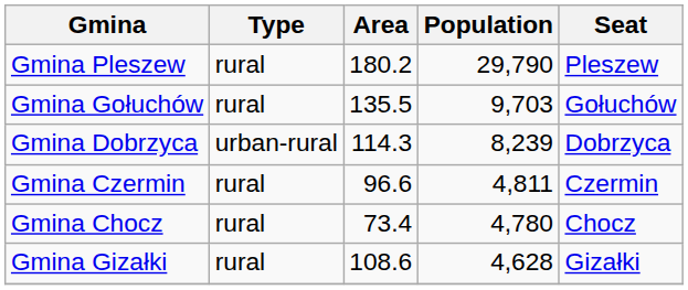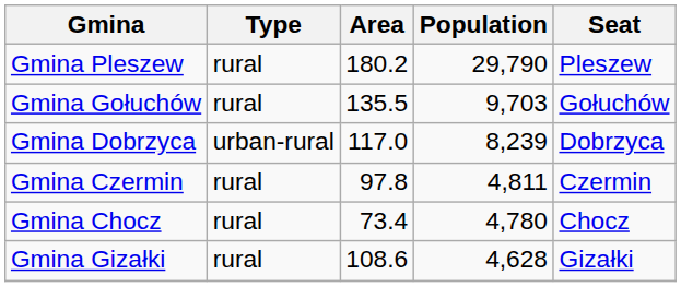 <table class="wikitable">
 <tr>
 <th>Gmina</th>
 <th>Type</th>
 <th>Area<br></th>
 <th>Population<br></th>
 <th>Seat</th>
 </tr>
 <tr>
 <td><a href='#'>Gmina Pleszew</a></td>
 <td>rural</td>
 <td style="text-align:right;">180.2</td>
 <td style="text-align:right;">29,790</td>
 <td><a href='#'>Pleszew</a></td>
 </tr>
 <tr>
 <td><a href='#'>Gmina Gołuchów</a></td>
 <td>rural</td>
 <td style="text-align:right;">135.5</td>
 <td style="text-align:right;">9,703</td>
 <td><a href='#'>Gołuchów</a></td>
 </tr>
 <tr>
 <td><a href='#'>Gmina Dobrzyca</a></td>
 <td>urban-rural</td>
-<td style="text-align:right;">114.3</td>
+<td style="text-align:right;">117.0</td>
 <td style="text-align:right;">8,239</td>
 <td><a href='#'>Dobrzyca</a></td>
 </tr>
 <tr>
 <td><a href='#'>Gmina Czermin</a></td>
 <td>rural</td>
-<td style="text-align:right;">96.6</td>
+<td style="text-align:right;">97.8</td>
 <td style="text-align:right;">4,811</td>
 <td><a href='#'>Czermin</a></td>
 </tr>
 <tr>
 <td><a href='#'>Gmina Chocz</a></td>
 <td>rural</td>
 <td style="text-align:right;">73.4</td>
 <td style="text-align:right;">4,780</td>
 <td><a href='#'>Chocz</a></td>
 </tr>
 <tr>
 <td><a href='#'>Gmina Gizałki</a></td>
 <td>rural</td>
 <td style="text-align:right;">108.6</td>
 <td style="text-align:right;">4,628</td>
 <td><a href='#'>Gizałki</a></td>
 </tr>
 <tr>
 </tr>
 </table>
